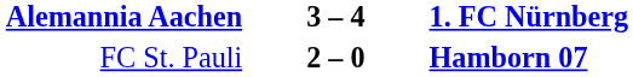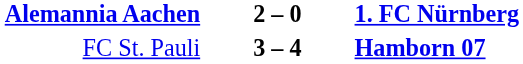 <table width=100% cellspacing=1>
 <tr>
 <th width=25%></th>
 <th width=10%></th>
 <th width=25%></th>
 <th></th>
 </tr>
 <tr style=font-size:90%>
 <td align=right><strong><a href='#'>Alemannia Aachen</a></strong></td>
-<td align=center><strong>3 – 4</strong></td>
+<td align=center><strong>2 – 0</strong></td>
 <td><strong><a href='#'>1. FC Nürnberg</a></strong></td>
 </tr>
 <tr style=font-size:90%>
 <td align=right><a href='#'>FC St. Pauli</a></td>
-<td align=center><strong>2 – 0</strong></td>
+<td align=center><strong>3 – 4</strong></td>
 <td><strong><a href='#'>Hamborn 07</a></strong></td>
 </tr>
 </table>
